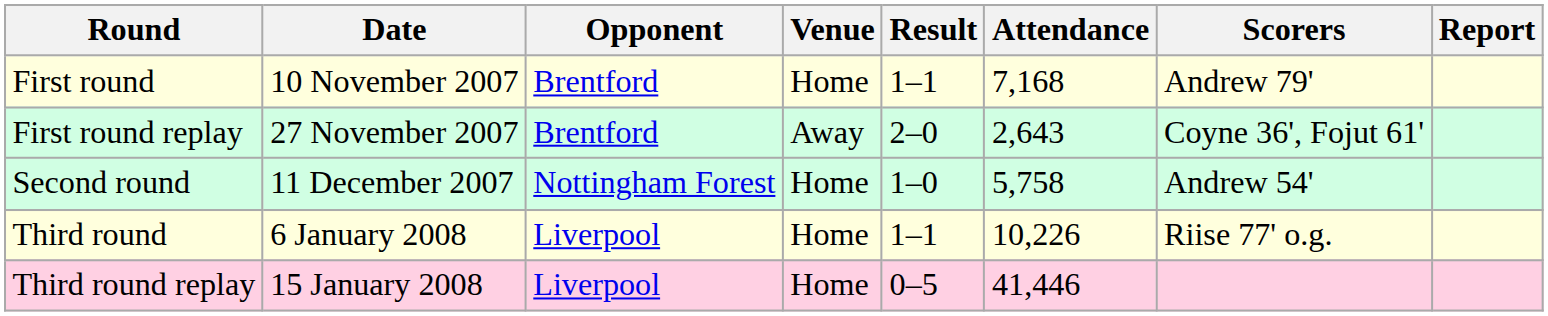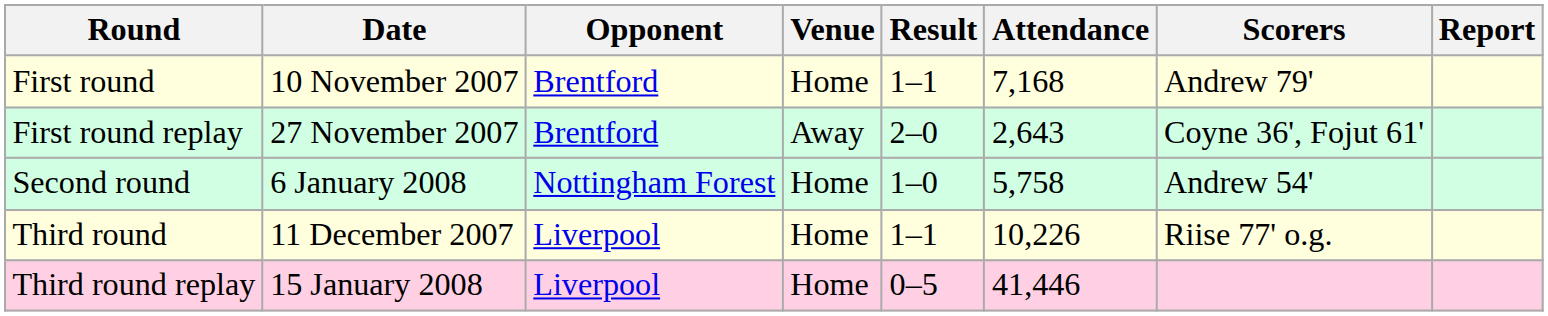 <table class="wikitable">
 <tr>
 <th>Round</th>
 <th>Date</th>
 <th>Opponent</th>
 <th>Venue</th>
 <th>Result</th>
 <th>Attendance</th>
 <th>Scorers</th>
 <th>Report</th>
 </tr>
 <tr bgcolor="#ffffdd">
 <td>First round</td>
 <td>10 November 2007</td>
 <td><a href='#'>Brentford</a></td>
 <td>Home</td>
 <td>1–1</td>
 <td>7,168</td>
 <td>Andrew 79'</td>
 <td></td>
 </tr>
 <tr bgcolor="#d0ffe3">
 <td>First round replay</td>
 <td>27 November 2007</td>
 <td><a href='#'>Brentford</a></td>
 <td>Away</td>
 <td>2–0</td>
 <td>2,643</td>
 <td>Coyne 36', Fojut 61'</td>
 <td></td>
 </tr>
 <tr bgcolor="#d0ffe3">
 <td>Second round</td>
-<td>11 December 2007</td>
+<td>6 January 2008</td>
 <td><a href='#'>Nottingham Forest</a></td>
 <td>Home</td>
 <td>1–0</td>
 <td>5,758</td>
 <td>Andrew 54'</td>
 <td></td>
 </tr>
 <tr bgcolor="#ffffdd">
 <td>Third round</td>
-<td>6 January 2008</td>
+<td>11 December 2007</td>
 <td><a href='#'>Liverpool</a></td>
 <td>Home</td>
 <td>1–1</td>
 <td>10,226</td>
 <td>Riise 77' o.g.</td>
 <td></td>
 </tr>
 <tr bgcolor="#ffd0e3">
 <td>Third round replay</td>
 <td>15 January 2008</td>
 <td><a href='#'>Liverpool</a></td>
 <td>Home</td>
 <td>0–5</td>
 <td>41,446</td>
 <td></td>
 <td></td>
 </tr>
 </table>
